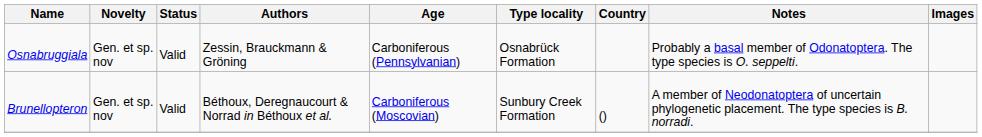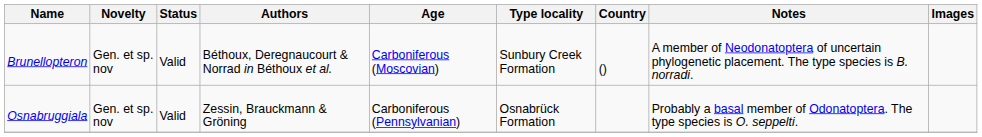 <table class="wikitable sortable" align="center" width="100%">
 <tr>
 <th>Name</th>
 <th>Novelty</th>
 <th>Status</th>
 <th>Authors</th>
 <th>Age</th>
 <th>Type locality</th>
 <th>Country</th>
 <th>Notes</th>
 <th>Images</th>
 </tr>
 <tr>
+<td><br><em><a href='#'>Brunellopteron</a></em></td>
+<td><br>Gen. et sp. nov</td>
+<td><br>Valid</td>
+<td><br>Béthoux, Deregnaucourt & Norrad <em>in</em> Béthoux <em>et al.</em></td>
+<td><br><a href='#'>Carboniferous</a> (<a href='#'>Moscovian</a>)</td>
+<td><br>Sunbury Creek Formation</td>
+<td><br><br>()</td>
+<td><br>A member of <a href='#'>Neodonatoptera</a> of uncertain phylogenetic placement. The type species is <em>B. norradi</em>.</td>
+<td></td>
+</tr>
+<tr>
 <td><br><em><a href='#'>Osnabruggiala</a></em></td>
 <td><br>Gen. et sp. nov</td>
 <td><br>Valid</td>
 <td><br>Zessin, Brauckmann & Gröning</td>
 <td><br>Carboniferous (<a href='#'>Pennsylvanian</a>)</td>
 <td><br>Osnabrück Formation</td>
 <td><br></td>
 <td><br>Probably a <a href='#'>basal</a> member of <a href='#'>Odonatoptera</a>. The type species is <em>O. seppelti</em>.</td>
 <td></td>
 </tr>
 <tr>
-<td><br><em><a href='#'>Brunellopteron</a></em></td>
-<td><br>Gen. et sp. nov</td>
-<td><br>Valid</td>
-<td><br>Béthoux, Deregnaucourt & Norrad <em>in</em> Béthoux <em>et al.</em></td>
-<td><br><a href='#'>Carboniferous</a> (<a href='#'>Moscovian</a>)</td>
-<td><br>Sunbury Creek Formation</td>
-<td><br><br>()</td>
-<td><br>A member of <a href='#'>Neodonatoptera</a> of uncertain phylogenetic placement. The type species is <em>B. norradi</em>.</td>
-<td></td>
-</tr>
-<tr>
 </tr>
 </table>
